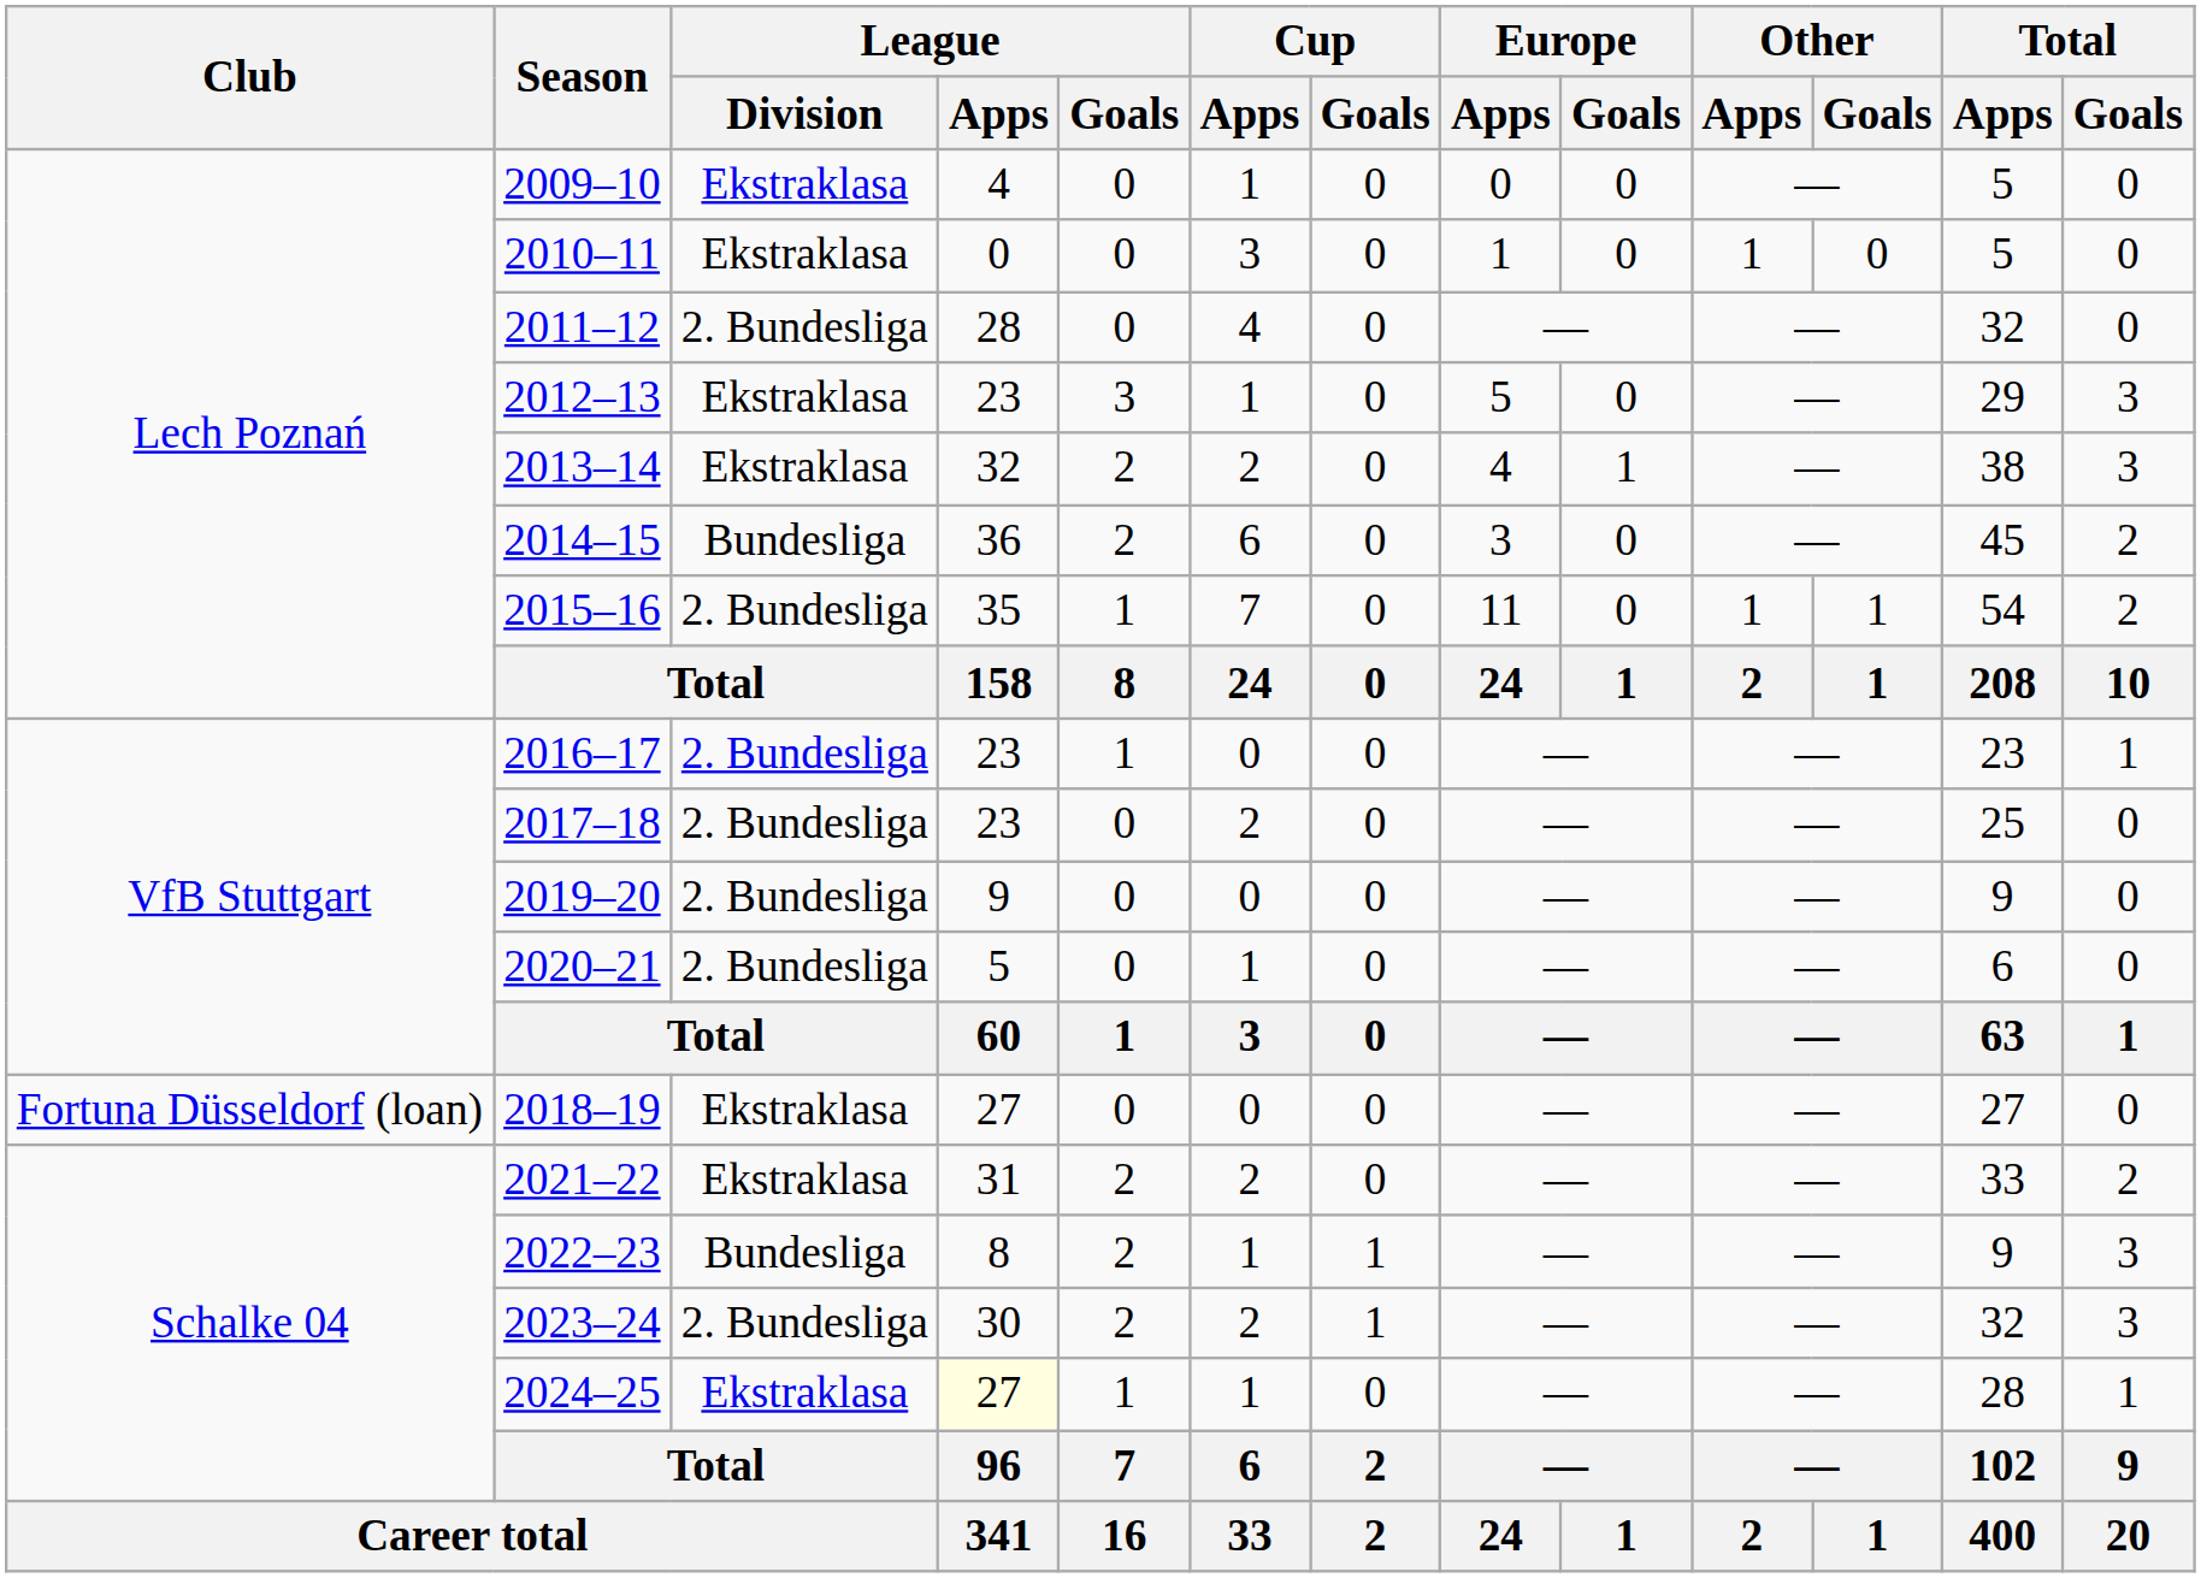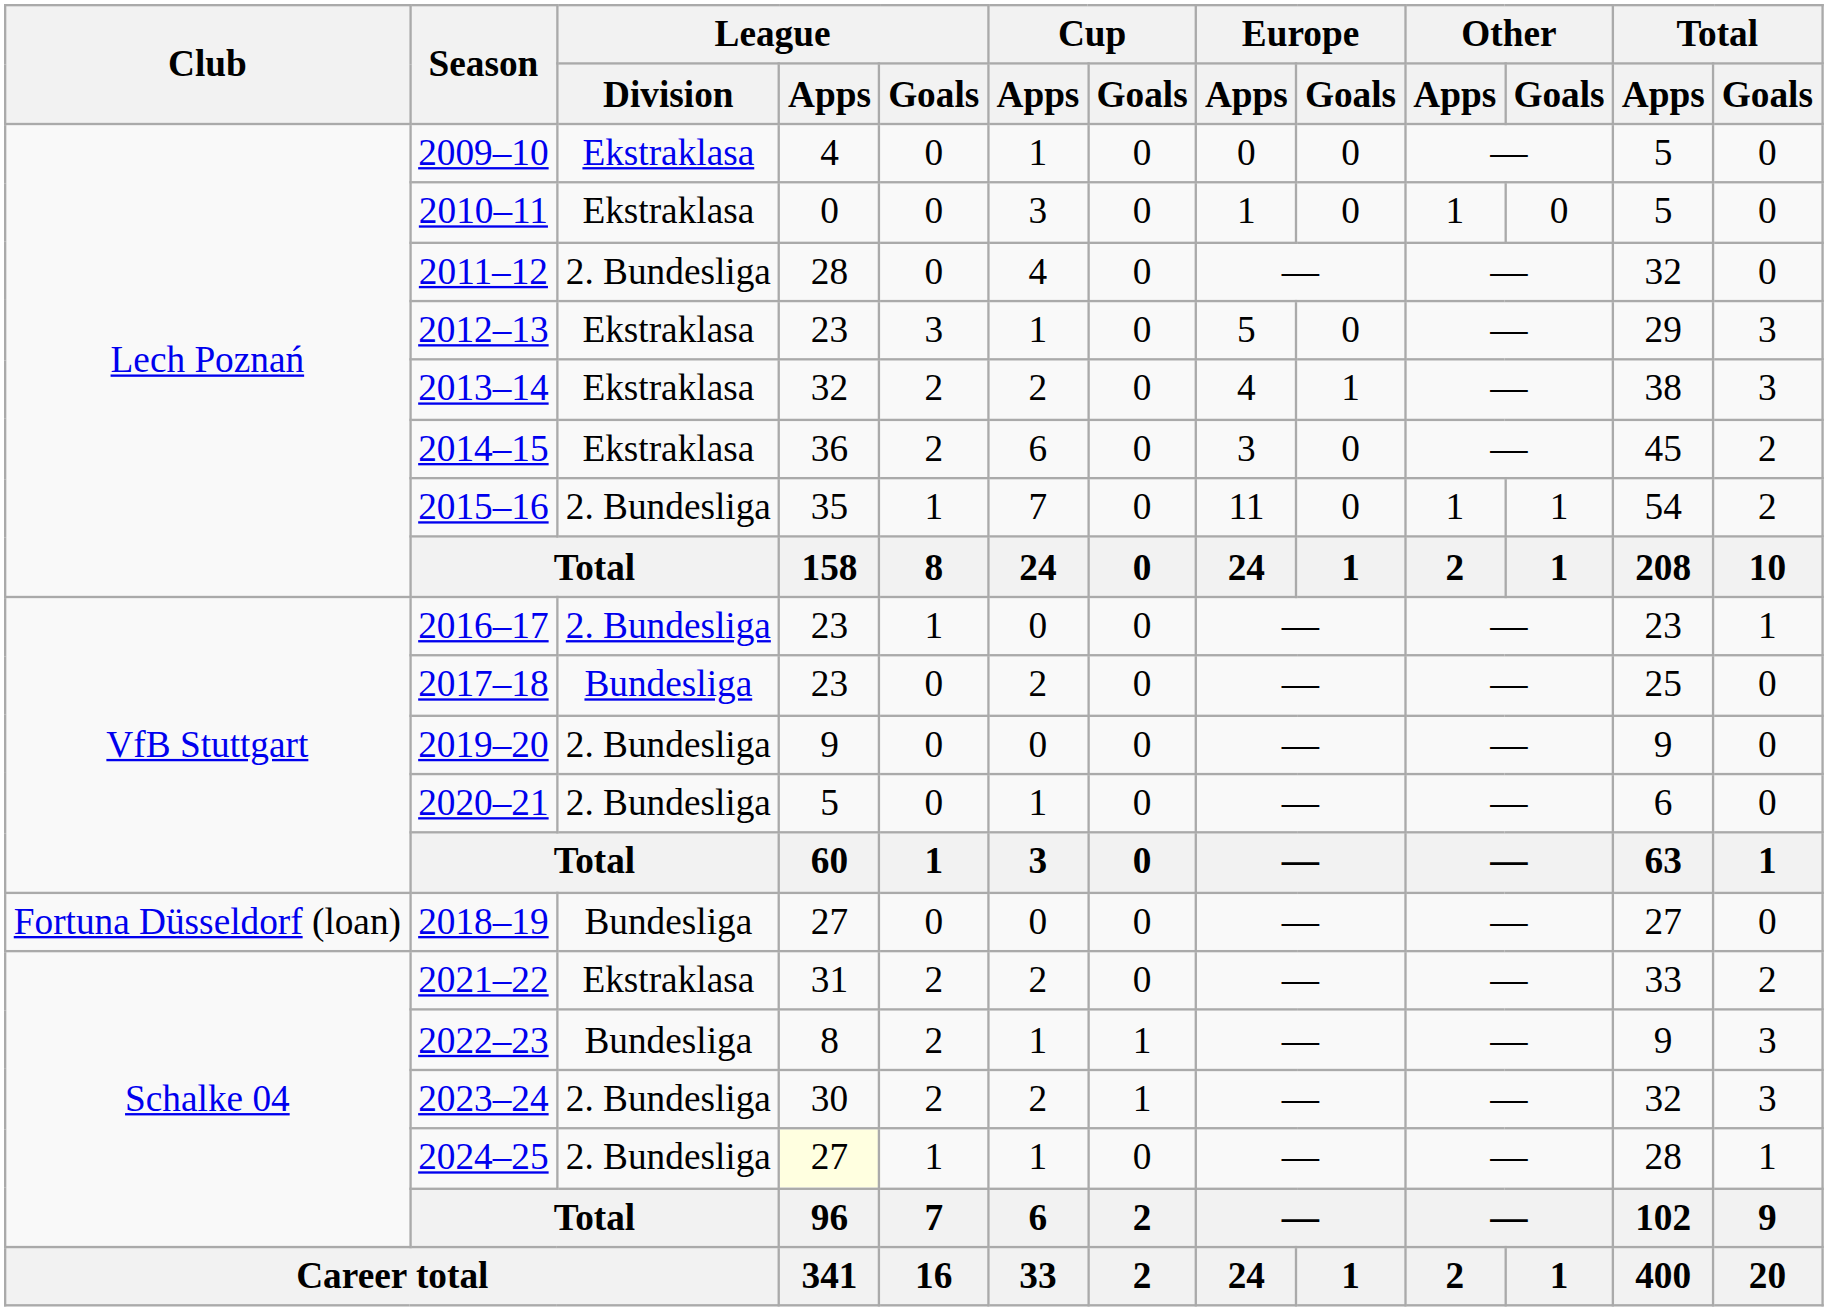 <table class="wikitable nowrap" style="text-align:center">
 <tr>
 <th rowspan="2">Club</th>
 <th rowspan="2">Season</th>
 <th colspan="3">League</th>
 <th colspan="2">Cup</th>
 <th colspan="2">Europe</th>
 <th colspan="2">Other</th>
 <th colspan="2">Total</th>
 </tr>
 <tr>
 <th>Division</th>
 <th>Apps</th>
 <th>Goals</th>
 <th>Apps</th>
 <th>Goals</th>
 <th>Apps</th>
 <th>Goals</th>
 <th>Apps</th>
 <th>Goals</th>
 <th>Apps</th>
 <th>Goals</th>
 </tr>
 <tr>
 <td rowspan="8"><a href='#'>Lech Poznań</a></td>
 <td><a href='#'>2009–10</a></td>
 <td><a href='#'>Ekstraklasa</a></td>
 <td>4</td>
 <td>0</td>
 <td>1</td>
 <td>0</td>
 <td>0</td>
 <td>0</td>
 <td colspan="2">—</td>
 <td>5</td>
 <td>0</td>
 </tr>
 <tr>
 <td><a href='#'>2010–11</a></td>
 <td>Ekstraklasa</td>
 <td>0</td>
 <td>0</td>
 <td>3</td>
 <td>0</td>
 <td>1</td>
 <td>0</td>
 <td>1</td>
 <td>0</td>
 <td>5</td>
 <td>0</td>
 </tr>
 <tr>
 <td><a href='#'>2011–12</a></td>
 <td>2. Bundesliga</td>
 <td>28</td>
 <td>0</td>
 <td>4</td>
 <td>0</td>
 <td colspan="2">—</td>
 <td colspan="2">—</td>
 <td>32</td>
 <td>0</td>
 </tr>
 <tr>
 <td><a href='#'>2012–13</a></td>
 <td>Ekstraklasa</td>
 <td>23</td>
 <td>3</td>
 <td>1</td>
 <td>0</td>
 <td>5</td>
 <td>0</td>
 <td colspan="2">—</td>
 <td>29</td>
 <td>3</td>
 </tr>
 <tr>
 <td><a href='#'>2013–14</a></td>
 <td>Ekstraklasa</td>
 <td>32</td>
 <td>2</td>
 <td>2</td>
 <td>0</td>
 <td>4</td>
 <td>1</td>
 <td colspan="2">—</td>
 <td>38</td>
 <td>3</td>
 </tr>
 <tr>
 <td><a href='#'>2014–15</a></td>
-<td>Bundesliga</td>
+<td>Ekstraklasa</td>
 <td>36</td>
 <td>2</td>
 <td>6</td>
 <td>0</td>
 <td>3</td>
 <td>0</td>
 <td colspan="2">—</td>
 <td>45</td>
 <td>2</td>
 </tr>
 <tr>
 <td><a href='#'>2015–16</a></td>
 <td>2. Bundesliga</td>
 <td>35</td>
 <td>1</td>
 <td>7</td>
 <td>0</td>
 <td>11</td>
 <td>0</td>
 <td>1</td>
 <td>1</td>
 <td>54</td>
 <td>2</td>
 </tr>
 <tr>
 <th colspan="2">Total</th>
 <th>158</th>
 <th>8</th>
 <th>24</th>
 <th>0</th>
 <th>24</th>
 <th>1</th>
 <th>2</th>
 <th>1</th>
 <th>208</th>
 <th>10</th>
 </tr>
 <tr>
 <td rowspan="5"><a href='#'>VfB Stuttgart</a></td>
 <td><a href='#'>2016–17</a></td>
 <td><a href='#'>2. Bundesliga</a></td>
 <td>23</td>
 <td>1</td>
 <td>0</td>
 <td>0</td>
 <td colspan="2">—</td>
 <td colspan="2">—</td>
 <td>23</td>
 <td>1</td>
 </tr>
 <tr>
 <td><a href='#'>2017–18</a></td>
-<td>2. Bundesliga</td>
+<td><a href='#'>Bundesliga</a></td>
 <td>23</td>
 <td>0</td>
 <td>2</td>
 <td>0</td>
 <td colspan="2">—</td>
 <td colspan="2">—</td>
 <td>25</td>
 <td>0</td>
 </tr>
 <tr>
 <td><a href='#'>2019–20</a></td>
 <td>2. Bundesliga</td>
 <td>9</td>
 <td>0</td>
 <td>0</td>
 <td>0</td>
 <td colspan="2">—</td>
 <td colspan="2">—</td>
 <td>9</td>
 <td>0</td>
 </tr>
 <tr>
 <td><a href='#'>2020–21</a></td>
 <td>2. Bundesliga</td>
 <td>5</td>
 <td>0</td>
 <td>1</td>
 <td>0</td>
 <td colspan="2">—</td>
 <td colspan="2">—</td>
 <td>6</td>
 <td>0</td>
 </tr>
 <tr>
 <th colspan="2">Total</th>
 <th>60</th>
 <th>1</th>
 <th>3</th>
 <th>0</th>
 <th colspan="2">—</th>
 <th colspan="2">—</th>
 <th>63</th>
 <th>1</th>
 </tr>
 <tr>
 <td><a href='#'>Fortuna Düsseldorf</a> (loan)</td>
 <td><a href='#'>2018–19</a></td>
-<td>Ekstraklasa</td>
+<td>Bundesliga</td>
 <td>27</td>
 <td>0</td>
 <td>0</td>
 <td>0</td>
 <td colspan="2">—</td>
 <td colspan="2">—</td>
 <td>27</td>
 <td>0</td>
 </tr>
 <tr>
 <td rowspan="5"><a href='#'>Schalke 04</a></td>
 <td><a href='#'>2021–22</a></td>
 <td>Ekstraklasa</td>
 <td>31</td>
 <td>2</td>
 <td>2</td>
 <td>0</td>
 <td colspan="2">—</td>
 <td colspan="2">—</td>
 <td>33</td>
 <td>2</td>
 </tr>
 <tr>
 <td><a href='#'>2022–23</a></td>
 <td>Bundesliga</td>
 <td>8</td>
 <td>2</td>
 <td>1</td>
 <td>1</td>
 <td colspan="2">—</td>
 <td colspan="2">—</td>
 <td>9</td>
 <td>3</td>
 </tr>
 <tr>
 <td><a href='#'>2023–24</a></td>
 <td>2. Bundesliga</td>
 <td>30</td>
 <td>2</td>
 <td>2</td>
 <td>1</td>
 <td colspan="2">—</td>
 <td colspan="2">—</td>
 <td>32</td>
 <td>3</td>
 </tr>
 <tr>
 <td><a href='#'>2024–25</a></td>
-<td><a href='#'>Ekstraklasa</a></td>
+<td>2. Bundesliga</td>
 <td style="background: lightyellow;">27</td>
 <td>1</td>
 <td>1</td>
 <td>0</td>
 <td colspan="2">—</td>
 <td colspan="2">—</td>
 <td>28</td>
 <td>1</td>
 </tr>
 <tr>
 <th colspan="2">Total</th>
 <th>96</th>
 <th>7</th>
 <th>6</th>
 <th>2</th>
 <th colspan="2">—</th>
 <th colspan="2">—</th>
 <th>102</th>
 <th>9</th>
 </tr>
 <tr>
 <th colspan="3">Career total</th>
 <th>341</th>
 <th>16</th>
 <th>33</th>
 <th>2</th>
 <th>24</th>
 <th>1</th>
 <th>2</th>
 <th>1</th>
 <th>400</th>
 <th>20</th>
 </tr>
 </table>
